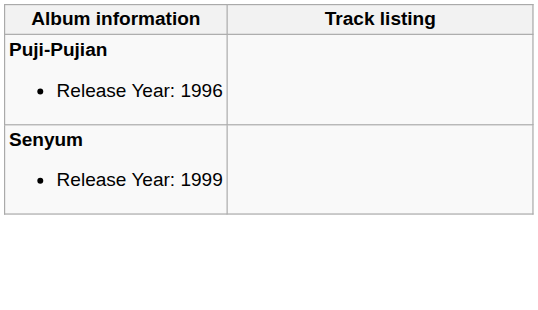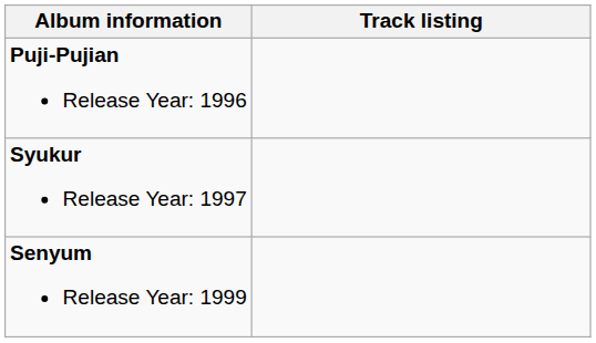 <table class="wikitable">
 <tr>
 <th>Album information</th>
 <th width="250">Track listing</th>
 </tr>
 <tr>
 <td><strong>Puji-Pujian</strong><br><ul><li>Release Year: 1996</li></ul></td>
 <td><br></td>
 </tr>
 <tr>
+<td><strong>Syukur</strong><br><ul><li>Release Year: 1997</li></ul></td>
+<td><br></td>
+</tr>
+<tr>
 <td><strong>Senyum</strong><br><ul><li>Release Year: 1999</li></ul></td>
 <td><br></td>
 </tr>
 </table>
